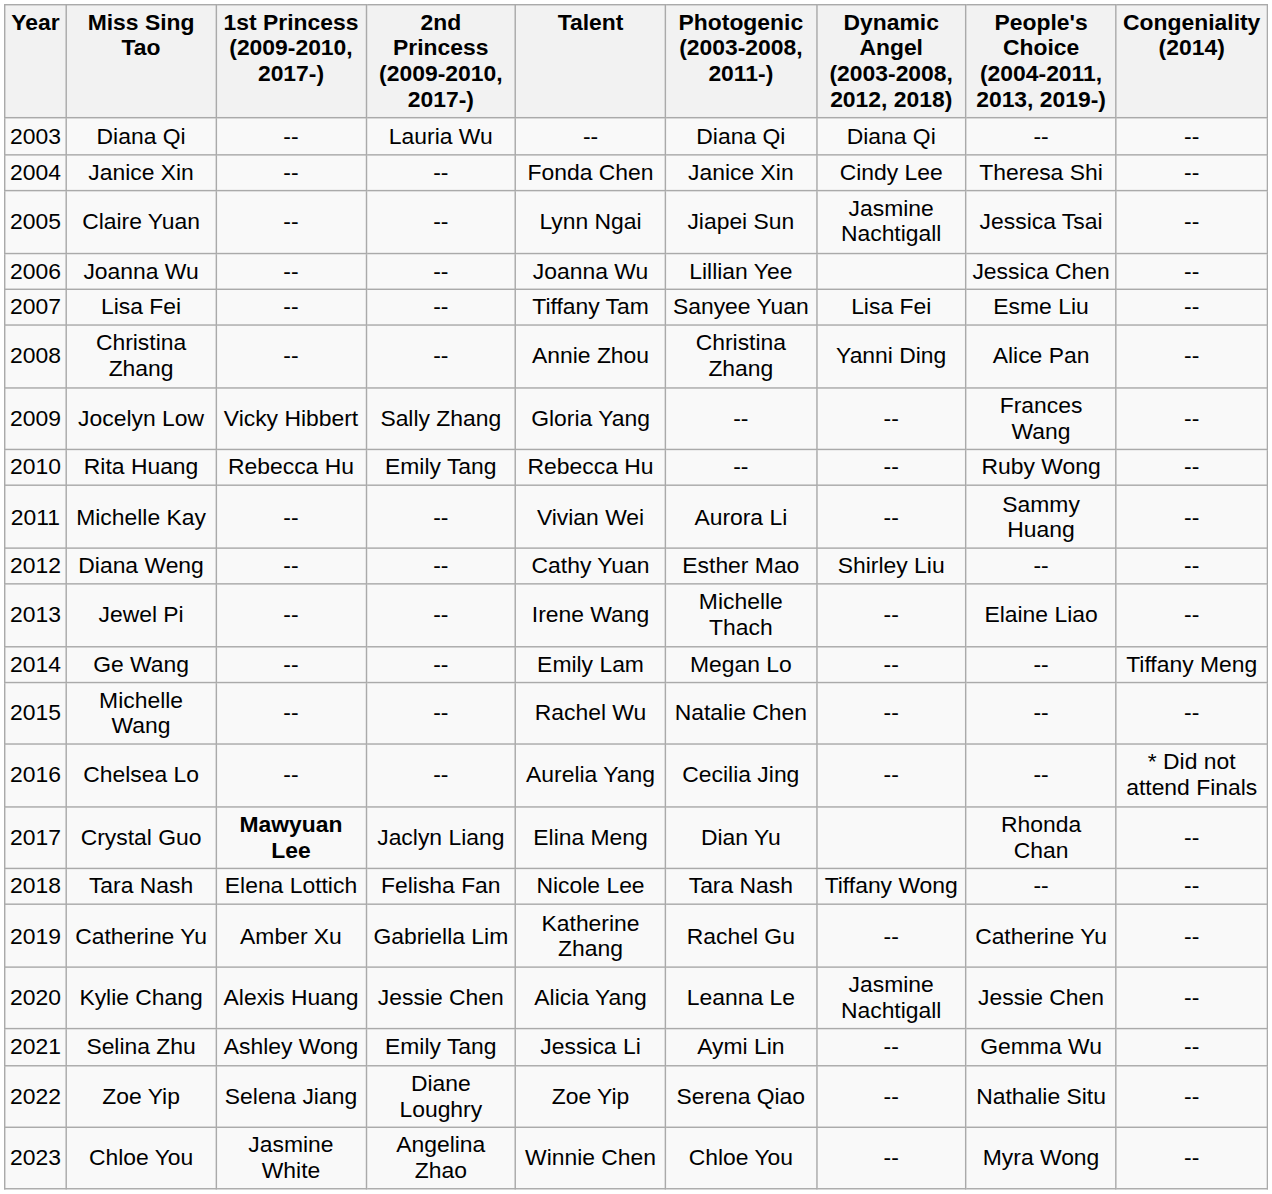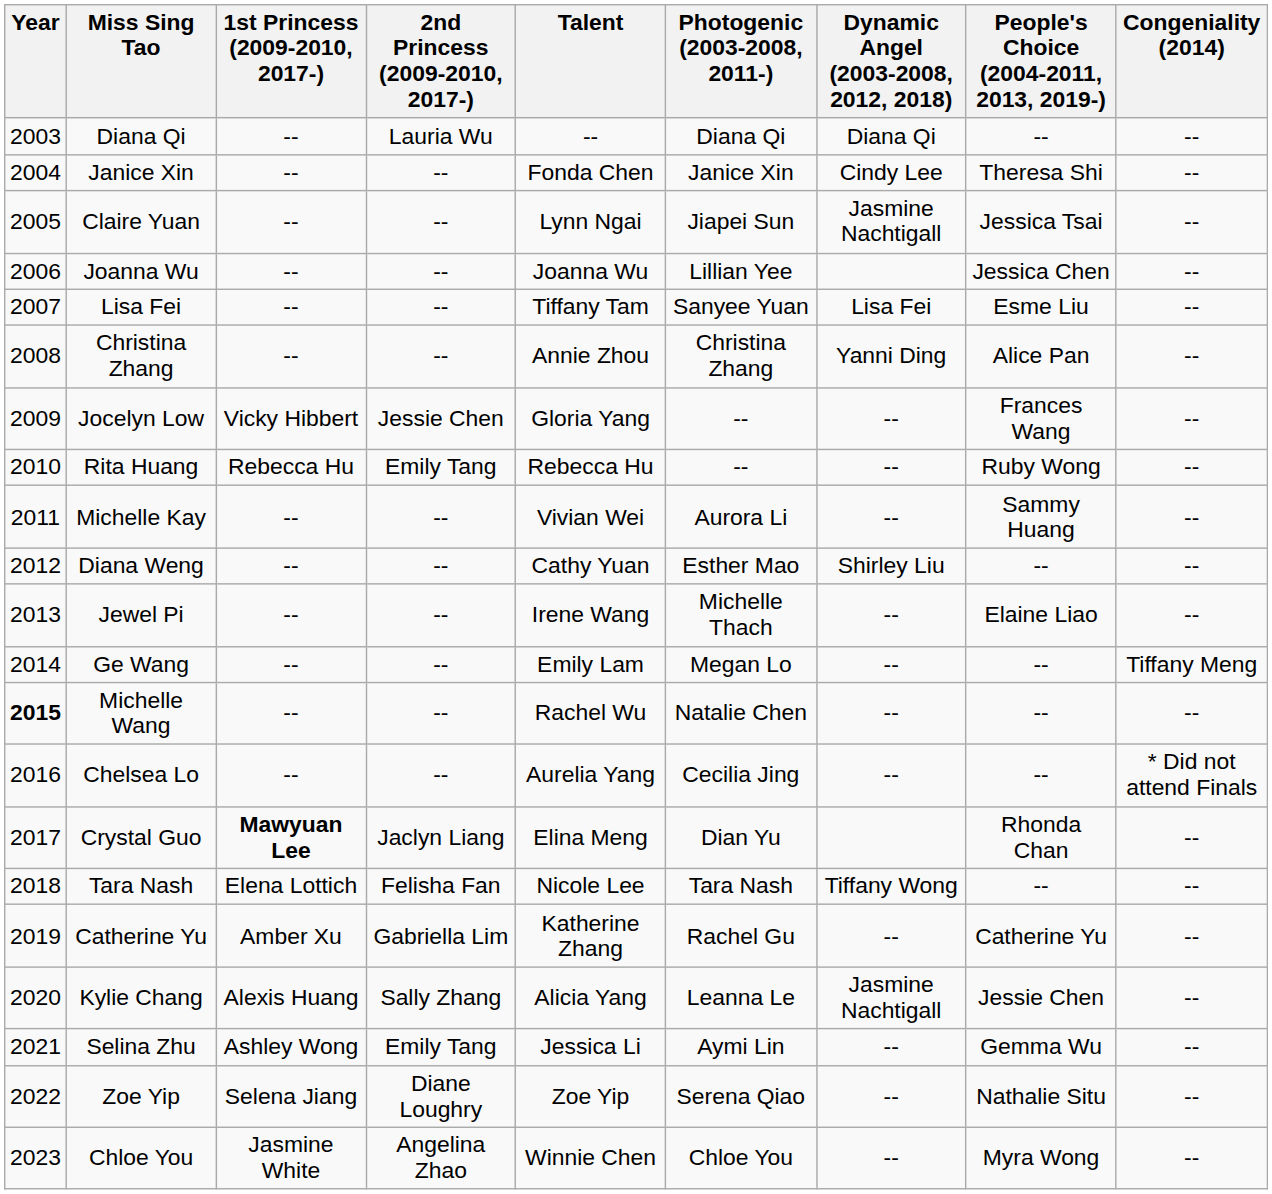 <table class="wikitable" border="1" style="width:100%;text-align: center">
 <tr valign="top">
 <th width="4%">Year</th>
 <th width="12%">Miss Sing Tao</th>
 <th width="12%">1st Princess<br>(2009-2010, 2017-)</th>
 <th width="12%">2nd Princess<br>(2009-2010, 2017-)</th>
 <th width="12%">Talent</th>
 <th width="12%">Photogenic<br>(2003-2008, 2011-)</th>
 <th width="12%">Dynamic Angel<br>(2003-2008, 2012, 2018)</th>
 <th width="12%">People's Choice<br>(2004-2011, 2013, 2019-)</th>
 <th width="12%">Congeniality<br>(2014)</th>
 </tr>
 <tr>
 <td>2003</td>
 <td>Diana Qi</td>
 <td>--</td>
 <td>Lauria Wu</td>
 <td>--</td>
 <td>Diana Qi</td>
 <td>Diana Qi</td>
 <td>--</td>
 <td>--</td>
 </tr>
 <tr>
 <td>2004</td>
 <td>Janice Xin</td>
 <td>--</td>
 <td>--</td>
 <td>Fonda Chen</td>
 <td>Janice Xin</td>
 <td>Cindy Lee</td>
 <td>Theresa Shi</td>
 <td>--</td>
 </tr>
 <tr>
 <td>2005</td>
 <td>Claire Yuan</td>
 <td>--</td>
 <td>--</td>
 <td>Lynn Ngai</td>
 <td>Jiapei Sun</td>
 <td>Jasmine Nachtigall</td>
 <td>Jessica Tsai</td>
 <td>--</td>
 </tr>
 <tr>
 <td>2006</td>
 <td>Joanna Wu</td>
 <td>--</td>
 <td>--</td>
 <td>Joanna Wu</td>
 <td>Lillian Yee</td>
 <td></td>
 <td>Jessica Chen</td>
 <td>--</td>
 </tr>
 <tr>
 <td>2007</td>
 <td>Lisa Fei</td>
 <td>--</td>
 <td>--</td>
 <td>Tiffany Tam</td>
 <td>Sanyee Yuan</td>
 <td>Lisa Fei</td>
 <td>Esme Liu</td>
 <td>--</td>
 </tr>
 <tr>
 <td>2008</td>
 <td>Christina Zhang</td>
 <td>--</td>
 <td>--</td>
 <td>Annie Zhou</td>
 <td>Christina Zhang</td>
 <td>Yanni Ding</td>
 <td>Alice Pan</td>
 <td>--</td>
 </tr>
 <tr>
 <td>2009</td>
 <td>Jocelyn Low</td>
 <td>Vicky Hibbert</td>
-<td>Sally Zhang</td>
+<td>Jessie Chen</td>
 <td>Gloria Yang</td>
 <td>--</td>
 <td>--</td>
 <td>Frances Wang</td>
 <td>--</td>
 </tr>
 <tr>
 <td>2010</td>
 <td>Rita Huang</td>
 <td>Rebecca Hu</td>
 <td>Emily Tang</td>
 <td>Rebecca Hu</td>
 <td>--</td>
 <td>--</td>
 <td>Ruby Wong</td>
 <td>--</td>
 </tr>
 <tr>
 <td>2011</td>
 <td>Michelle Kay</td>
 <td>--</td>
 <td>--</td>
 <td>Vivian Wei</td>
 <td>Aurora Li</td>
 <td>--</td>
 <td>Sammy Huang</td>
 <td>--</td>
 </tr>
 <tr>
 <td>2012</td>
 <td>Diana Weng</td>
 <td>--</td>
 <td>--</td>
 <td>Cathy Yuan</td>
 <td>Esther Mao</td>
 <td>Shirley Liu</td>
 <td>--</td>
 <td>--</td>
 </tr>
 <tr>
 <td>2013</td>
 <td>Jewel Pi</td>
 <td>--</td>
 <td>--</td>
 <td>Irene Wang</td>
 <td>Michelle Thach</td>
 <td>--</td>
 <td>Elaine Liao</td>
 <td>--</td>
 </tr>
 <tr>
 <td>2014</td>
 <td>Ge Wang</td>
 <td>--</td>
 <td>--</td>
 <td>Emily Lam</td>
 <td>Megan Lo</td>
 <td>--</td>
 <td>--</td>
 <td>Tiffany Meng</td>
 </tr>
 <tr>
-<td>2015</td>
+<td><strong>2015</strong></td>
 <td>Michelle Wang</td>
 <td>--</td>
 <td>--</td>
 <td>Rachel Wu</td>
 <td>Natalie Chen</td>
 <td>--</td>
 <td>--</td>
 <td>--</td>
 </tr>
 <tr>
 <td>2016</td>
 <td>Chelsea Lo</td>
 <td>--</td>
 <td>--</td>
 <td>Aurelia Yang</td>
 <td>Cecilia Jing</td>
 <td>--</td>
 <td>--</td>
 <td>* Did not attend Finals</td>
 </tr>
 <tr>
 <td>2017</td>
 <td>Crystal Guo</td>
 <td><strong>Mawyuan Lee</strong></td>
 <td>Jaclyn Liang</td>
 <td>Elina Meng</td>
 <td>Dian Yu</td>
 <td></td>
 <td>Rhonda Chan</td>
 <td>--</td>
 </tr>
 <tr>
 <td>2018</td>
 <td>Tara Nash</td>
 <td>Elena Lottich</td>
 <td>Felisha Fan</td>
 <td>Nicole Lee</td>
 <td>Tara Nash</td>
 <td>Tiffany Wong</td>
 <td>--</td>
 <td>--</td>
 </tr>
 <tr>
 <td>2019</td>
 <td>Catherine Yu</td>
 <td>Amber Xu</td>
 <td>Gabriella Lim</td>
 <td>Katherine Zhang</td>
 <td>Rachel Gu</td>
 <td>--</td>
 <td>Catherine Yu</td>
 <td>--</td>
 </tr>
 <tr>
 <td>2020</td>
 <td>Kylie Chang</td>
 <td>Alexis Huang</td>
-<td>Jessie Chen</td>
+<td>Sally Zhang</td>
 <td>Alicia Yang</td>
 <td>Leanna Le</td>
 <td>Jasmine Nachtigall</td>
 <td>Jessie Chen</td>
 <td>--</td>
 </tr>
 <tr>
 <td>2021</td>
 <td>Selina Zhu</td>
 <td>Ashley Wong</td>
 <td>Emily Tang</td>
 <td>Jessica Li</td>
 <td>Aymi Lin</td>
 <td>--</td>
 <td>Gemma Wu</td>
 <td>--</td>
 </tr>
 <tr>
 <td>2022</td>
 <td>Zoe Yip</td>
 <td>Selena Jiang</td>
 <td>Diane Loughry</td>
 <td>Zoe Yip</td>
 <td>Serena Qiao</td>
 <td>--</td>
 <td>Nathalie Situ</td>
 <td>--</td>
 </tr>
 <tr>
 <td>2023</td>
 <td>Chloe You</td>
 <td>Jasmine White</td>
 <td>Angelina Zhao</td>
 <td>Winnie Chen</td>
 <td>Chloe You</td>
 <td>--</td>
 <td>Myra Wong</td>
 <td>--</td>
 </tr>
 </table>
